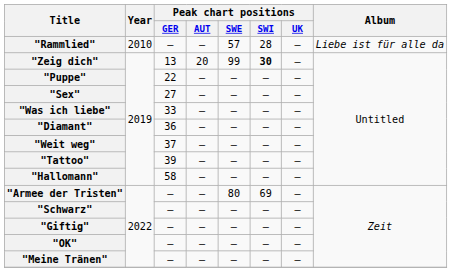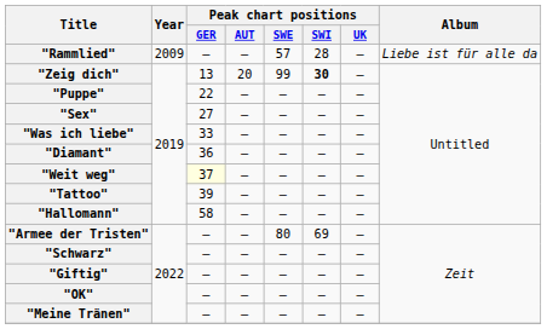 <table class="wikitable plainrowheaders" style="text-align:center;">
 <tr>
 <th scope="col" rowspan="2">Title</th>
 <th scope="col" rowspan="2">Year</th>
 <th scope="col" colspan="5">Peak chart positions</th>
 <th scope="col" rowspan="2">Album</th>
 </tr>
 <tr>
 <th scope="col" style="width:3em;font-size:90%;"><a href='#'>GER</a><br></th>
 <th scope="col" style="width:3em;font-size:90%;"><a href='#'>AUT</a><br></th>
 <th scope="col" style="width:3em;font-size:90%;"><a href='#'>SWE</a><br></th>
 <th scope="col" style="width:3em;font-size:90%;"><a href='#'>SWI</a><br></th>
 <th scope="col" style="width:3em;font-size:90%;"><a href='#'>UK</a></th>
 </tr>
 <tr>
 <th scope="row">"Rammlied"</th>
-<td>2010</td>
+<td>2009</td>
 <td>—</td>
 <td>—</td>
 <td>57</td>
 <td>28</td>
 <td>—</td>
 <td><em>Liebe ist für alle da</em></td>
 </tr>
 <tr>
 <th scope="row">"Zeig dich"</th>
 <td rowspan="8">2019</td>
 <td>13</td>
 <td>20</td>
 <td>99</td>
 <td><strong>30</strong></td>
 <td>—</td>
 <td rowspan="8">Untitled</td>
 </tr>
 <tr>
 <th scope="row">"Puppe"</th>
 <td>22</td>
 <td>—</td>
 <td>—</td>
 <td>—</td>
 <td>—</td>
 </tr>
 <tr>
 <th scope="row">"Sex"</th>
 <td>27</td>
 <td>—</td>
 <td>—</td>
 <td>—</td>
 <td>—</td>
 </tr>
 <tr>
 <th scope="row">"Was ich liebe"</th>
 <td>33</td>
 <td>—</td>
 <td>—</td>
 <td>—</td>
 <td>—</td>
 </tr>
 <tr>
 <th scope="row">"Diamant"</th>
 <td>36</td>
 <td>—</td>
 <td>—</td>
 <td>—</td>
 <td>—</td>
 </tr>
 <tr>
 <th scope="row">"Weit weg"</th>
-<td>37</td>
+<td style="background: lightyellow;">37</td>
 <td>—</td>
 <td>—</td>
 <td>—</td>
 <td>—</td>
 </tr>
 <tr>
 <th scope="row">"Tattoo"</th>
 <td>39</td>
 <td>—</td>
 <td>—</td>
 <td>—</td>
 <td>—</td>
 </tr>
 <tr>
 <th scope="row">"Hallomann"</th>
 <td>58</td>
 <td>—</td>
 <td>—</td>
 <td>—</td>
 <td>—</td>
 </tr>
 <tr>
 <th scope="row">"Armee der Tristen"</th>
 <td rowspan="5">2022</td>
 <td>—</td>
 <td>—</td>
 <td>80</td>
 <td>69</td>
 <td>—</td>
 <td rowspan="5"><em>Zeit</em></td>
 </tr>
 <tr>
 <th scope="row">"Schwarz"</th>
 <td>—</td>
 <td>—</td>
 <td>—</td>
 <td>—</td>
 <td>—</td>
 </tr>
 <tr>
 <th scope="row">"Giftig"</th>
 <td>—</td>
 <td>—</td>
 <td>—</td>
 <td>—</td>
 <td>—</td>
 </tr>
 <tr>
 <th scope="row">"OK"</th>
 <td>—</td>
 <td>—</td>
 <td>—</td>
 <td>—</td>
 <td>—</td>
 </tr>
 <tr>
 <th scope="row">"Meine Tränen"</th>
 <td>—</td>
 <td>—</td>
 <td>—</td>
 <td>—</td>
 <td>—</td>
 </tr>
 <tr>
 </tr>
 </table>
